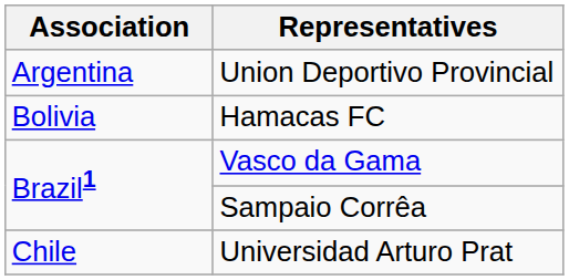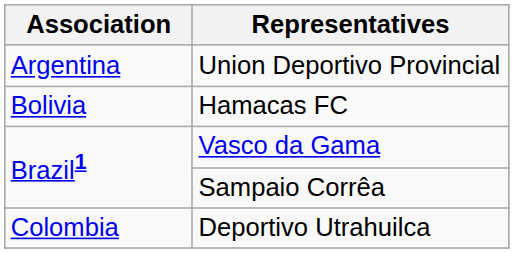 <table class="wikitable" style="font-size:100%">
 <tr>
 <th width="110">Association</th>
 <th width="190">Representatives</th>
 </tr>
 <tr>
 <td> <a href='#'>Argentina</a></td>
 <td>Union Deportivo Provincial</td>
 </tr>
 <tr>
 <td> <a href='#'>Bolivia</a></td>
 <td>Hamacas FC</td>
 </tr>
 <tr>
 <td rowspan=2> <a href='#'>Brazil</a><sup><strong><a href='#'>1</a></strong></sup></td>
 <td><a href='#'>Vasco da Gama</a></td>
 </tr>
 <tr>
 <td>Sampaio Corrêa</td>
 </tr>
 <tr>
-<td> <a href='#'>Chile</a></td>
-<td>Universidad Arturo Prat</td>
+<td> <a href='#'>Colombia</a></td>
+<td>Deportivo Utrahuilca</td>
 </tr>
 </table>
